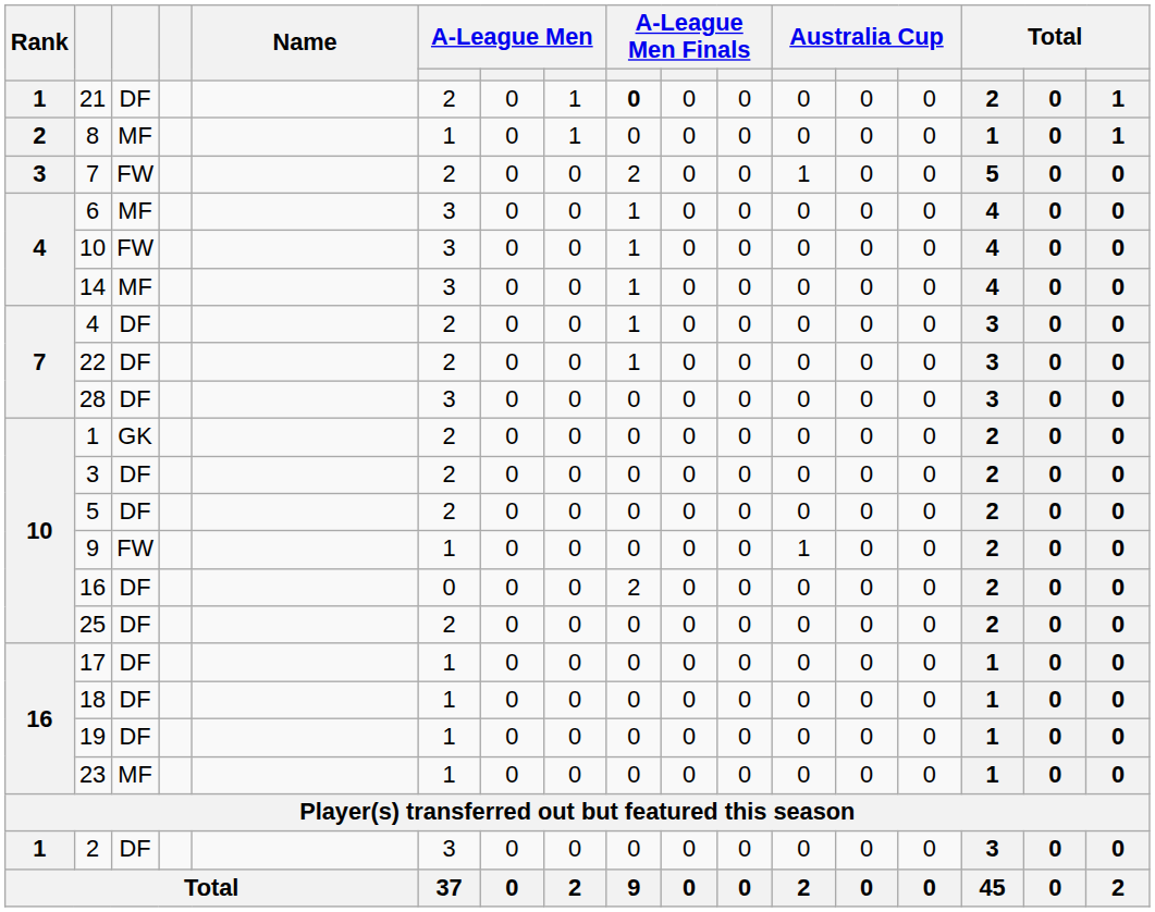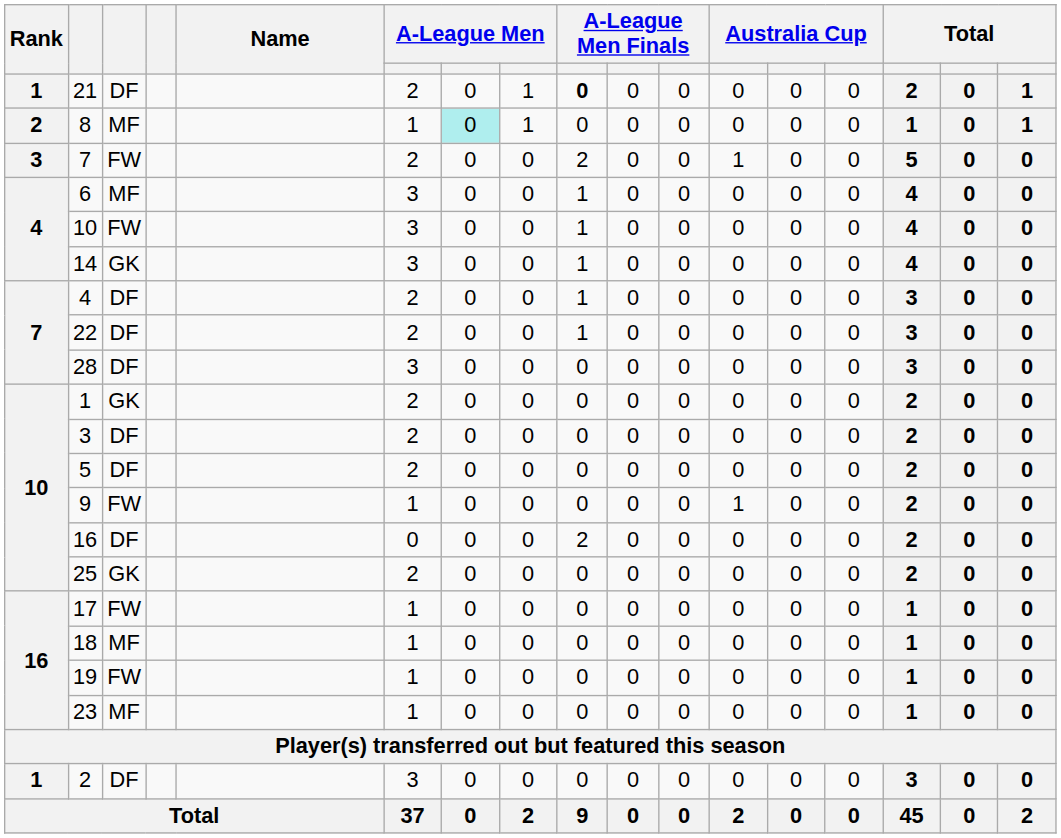 <table class="wikitable sortable" style="text-align:center;">
 <tr>
 <th rowspan="2" width="15">Rank</th>
 <th rowspan="2" width="15"></th>
 <th rowspan="2" width="15"></th>
 <th rowspan="2" width="15"></th>
 <th rowspan="2" width="145">Name</th>
 <th colspan="3" width="120"><a href='#'>A-League Men</a></th>
 <th colspan="3"><a href='#'>A-League Men Finals</a></th>
 <th colspan="3" width="120"><a href='#'>Australia Cup</a></th>
 <th colspan="3" width="120">Total</th>
 </tr>
 <tr>
 <th style="width:30px"></th>
 <th style="width:30px"></th>
 <th style="width:30px"></th>
 <th style="width:30px"></th>
 <th style="width:30px"></th>
 <th style="width:30px"></th>
 <th style="width:30px"></th>
 <th style="width:30px"></th>
 <th style="width:30px"></th>
 <th style="width:30px"></th>
 <th style="width:30px"></th>
 <th style="width:30px"></th>
 </tr>
 <tr>
 <th rowspan="1">1</th>
 <td>21</td>
 <td>DF</td>
 <td></td>
 <td align="left"><br></td>
 <td>2</td>
 <td>0</td>
 <td>1<br></td>
 <td><strong>0</strong></td>
 <td>0</td>
 <td>0<br></td>
 <td>0</td>
 <td>0</td>
 <td>0<br></td>
 <th>2</th>
 <th>0</th>
 <th>1</th>
 </tr>
 <tr>
 <th rowspan="1">2</th>
 <td>8</td>
 <td>MF</td>
 <td></td>
 <td align="left"><br></td>
 <td>1</td>
-<td>0</td>
+<td style="background: paleturquoise;">0</td>
 <td>1<br></td>
 <td>0</td>
 <td>0</td>
 <td>0<br></td>
 <td>0</td>
 <td>0</td>
 <td>0<br></td>
 <th>1</th>
 <th>0</th>
 <th>1</th>
 </tr>
 <tr>
 <th>3</th>
 <td>7</td>
 <td>FW</td>
 <td></td>
 <td align="left"><br></td>
 <td>2</td>
 <td>0</td>
 <td>0<br></td>
 <td>2</td>
 <td>0</td>
 <td>0<br></td>
 <td>1</td>
 <td>0</td>
 <td>0<br></td>
 <th>5</th>
 <th>0</th>
 <th>0</th>
 </tr>
 <tr>
 <th rowspan="3">4</th>
 <td>6</td>
 <td>MF</td>
 <td></td>
 <td align="left"><br></td>
 <td>3</td>
 <td>0</td>
 <td>0<br></td>
 <td>1</td>
 <td>0</td>
 <td>0<br></td>
 <td>0</td>
 <td>0</td>
 <td>0<br></td>
 <th>4</th>
 <th>0</th>
 <th>0</th>
 </tr>
 <tr>
 <td>10</td>
 <td>FW</td>
 <td></td>
 <td align="left"><br></td>
 <td>3</td>
 <td>0</td>
 <td>0<br></td>
 <td>1</td>
 <td>0</td>
 <td>0<br></td>
 <td>0</td>
 <td>0</td>
 <td>0<br></td>
 <th>4</th>
 <th>0</th>
 <th>0</th>
 </tr>
 <tr>
 <td>14</td>
-<td>MF</td>
+<td>GK</td>
 <td></td>
 <td align="left"><br></td>
 <td>3</td>
 <td>0</td>
 <td>0<br></td>
 <td>1</td>
 <td>0</td>
 <td>0<br></td>
 <td>0</td>
 <td>0</td>
 <td>0<br></td>
 <th>4</th>
 <th>0</th>
 <th>0</th>
 </tr>
 <tr>
 <th rowspan="3">7</th>
 <td>4</td>
 <td>DF</td>
 <td></td>
 <td align="left"><br></td>
 <td>2</td>
 <td>0</td>
 <td>0<br></td>
 <td>1</td>
 <td>0</td>
 <td>0<br></td>
 <td>0</td>
 <td>0</td>
 <td>0<br></td>
 <th>3</th>
 <th>0</th>
 <th>0</th>
 </tr>
 <tr>
 <td>22</td>
 <td>DF</td>
 <td></td>
 <td align="left"><br></td>
 <td>2</td>
 <td>0</td>
 <td>0<br></td>
 <td>1</td>
 <td>0</td>
 <td>0<br></td>
 <td>0</td>
 <td>0</td>
 <td>0<br></td>
 <th>3</th>
 <th>0</th>
 <th>0</th>
 </tr>
 <tr>
 <td>28</td>
 <td>DF</td>
 <td></td>
 <td align="left"><br></td>
 <td>3</td>
 <td>0</td>
 <td>0<br></td>
 <td>0</td>
 <td>0</td>
 <td>0<br></td>
 <td>0</td>
 <td>0</td>
 <td>0<br></td>
 <th>3</th>
 <th>0</th>
 <th>0</th>
 </tr>
 <tr>
 <th rowspan="6">10</th>
 <td>1</td>
 <td>GK</td>
 <td></td>
 <td align="left"><br></td>
 <td>2</td>
 <td>0</td>
 <td>0<br></td>
 <td>0</td>
 <td>0</td>
 <td>0<br></td>
 <td>0</td>
 <td>0</td>
 <td>0<br></td>
 <th>2</th>
 <th>0</th>
 <th>0</th>
 </tr>
 <tr>
 <td>3</td>
 <td>DF</td>
 <td></td>
 <td align="left"><br></td>
 <td>2</td>
 <td>0</td>
 <td>0<br></td>
 <td>0</td>
 <td>0</td>
 <td>0<br></td>
 <td>0</td>
 <td>0</td>
 <td>0<br></td>
 <th>2</th>
 <th>0</th>
 <th>0</th>
 </tr>
 <tr>
 <td>5</td>
 <td>DF</td>
 <td></td>
 <td align="left"><br></td>
 <td>2</td>
 <td>0</td>
 <td>0<br></td>
 <td>0</td>
 <td>0</td>
 <td>0<br></td>
 <td>0</td>
 <td>0</td>
 <td>0<br></td>
 <th>2</th>
 <th>0</th>
 <th>0</th>
 </tr>
 <tr>
 <td>9</td>
 <td>FW</td>
 <td></td>
 <td align="left"><br></td>
 <td>1</td>
 <td>0</td>
 <td>0<br></td>
 <td>0</td>
 <td>0</td>
 <td>0<br></td>
 <td>1</td>
 <td>0</td>
 <td>0<br></td>
 <th>2</th>
 <th>0</th>
 <th>0</th>
 </tr>
 <tr>
 <td>16</td>
 <td>DF</td>
 <td></td>
 <td align="left"><br></td>
 <td>0</td>
 <td>0</td>
 <td>0<br></td>
 <td>2</td>
 <td>0</td>
 <td>0<br></td>
 <td>0</td>
 <td>0</td>
 <td>0<br></td>
 <th>2</th>
 <th>0</th>
 <th>0</th>
 </tr>
 <tr>
 <td>25</td>
-<td>DF</td>
+<td>GK</td>
 <td></td>
 <td align="left"><br></td>
 <td>2</td>
 <td>0</td>
 <td>0<br></td>
 <td>0</td>
 <td>0</td>
 <td>0<br></td>
 <td>0</td>
 <td>0</td>
 <td>0<br></td>
 <th>2</th>
 <th>0</th>
 <th>0</th>
 </tr>
 <tr>
 <th rowspan="4">16</th>
 <td>17</td>
-<td>DF</td>
+<td>FW</td>
 <td></td>
 <td align="left"><br></td>
 <td>1</td>
 <td>0</td>
 <td>0<br></td>
 <td>0</td>
 <td>0</td>
 <td>0<br></td>
 <td>0</td>
 <td>0</td>
 <td>0<br></td>
 <th>1</th>
 <th>0</th>
 <th>0</th>
 </tr>
 <tr>
 <td>18</td>
-<td>DF</td>
+<td>MF</td>
 <td></td>
 <td align="left"><br></td>
 <td>1</td>
 <td>0</td>
 <td>0<br></td>
 <td>0</td>
 <td>0</td>
 <td>0<br></td>
 <td>0</td>
 <td>0</td>
 <td>0<br></td>
 <th>1</th>
 <th>0</th>
 <th>0</th>
 </tr>
 <tr>
 <td>19</td>
-<td>DF</td>
+<td>FW</td>
 <td></td>
 <td align="left"><br></td>
 <td>1</td>
 <td>0</td>
 <td>0<br></td>
 <td>0</td>
 <td>0</td>
 <td>0<br></td>
 <td>0</td>
 <td>0</td>
 <td>0<br></td>
 <th>1</th>
 <th>0</th>
 <th>0</th>
 </tr>
 <tr>
 <td>23</td>
 <td>MF</td>
 <td></td>
 <td align="left"><br></td>
 <td>1</td>
 <td>0</td>
 <td>0<br></td>
 <td>0</td>
 <td>0</td>
 <td>0<br></td>
 <td>0</td>
 <td>0</td>
 <td>0<br></td>
 <th>1</th>
 <th>0</th>
 <th>0</th>
 </tr>
 <tr>
 <th colspan="20">Player(s) transferred out but featured this season</th>
 </tr>
 <tr>
 <th rowspan="1">1</th>
 <td>2</td>
 <td>DF</td>
 <td></td>
 <td align="left"><br></td>
 <td>3</td>
 <td>0</td>
 <td>0<br></td>
 <td>0</td>
 <td>0</td>
 <td>0<br></td>
 <td>0</td>
 <td>0</td>
 <td>0<br></td>
 <th>3</th>
 <th>0</th>
 <th>0</th>
 </tr>
 <tr>
 <th colspan="5">Total<br></th>
 <th>37</th>
 <th>0</th>
 <th>2<br></th>
 <th>9</th>
 <th>0</th>
 <th>0<br></th>
 <th>2</th>
 <th>0</th>
 <th>0<br></th>
 <th>45</th>
 <th>0</th>
 <th>2</th>
 </tr>
 </table>
